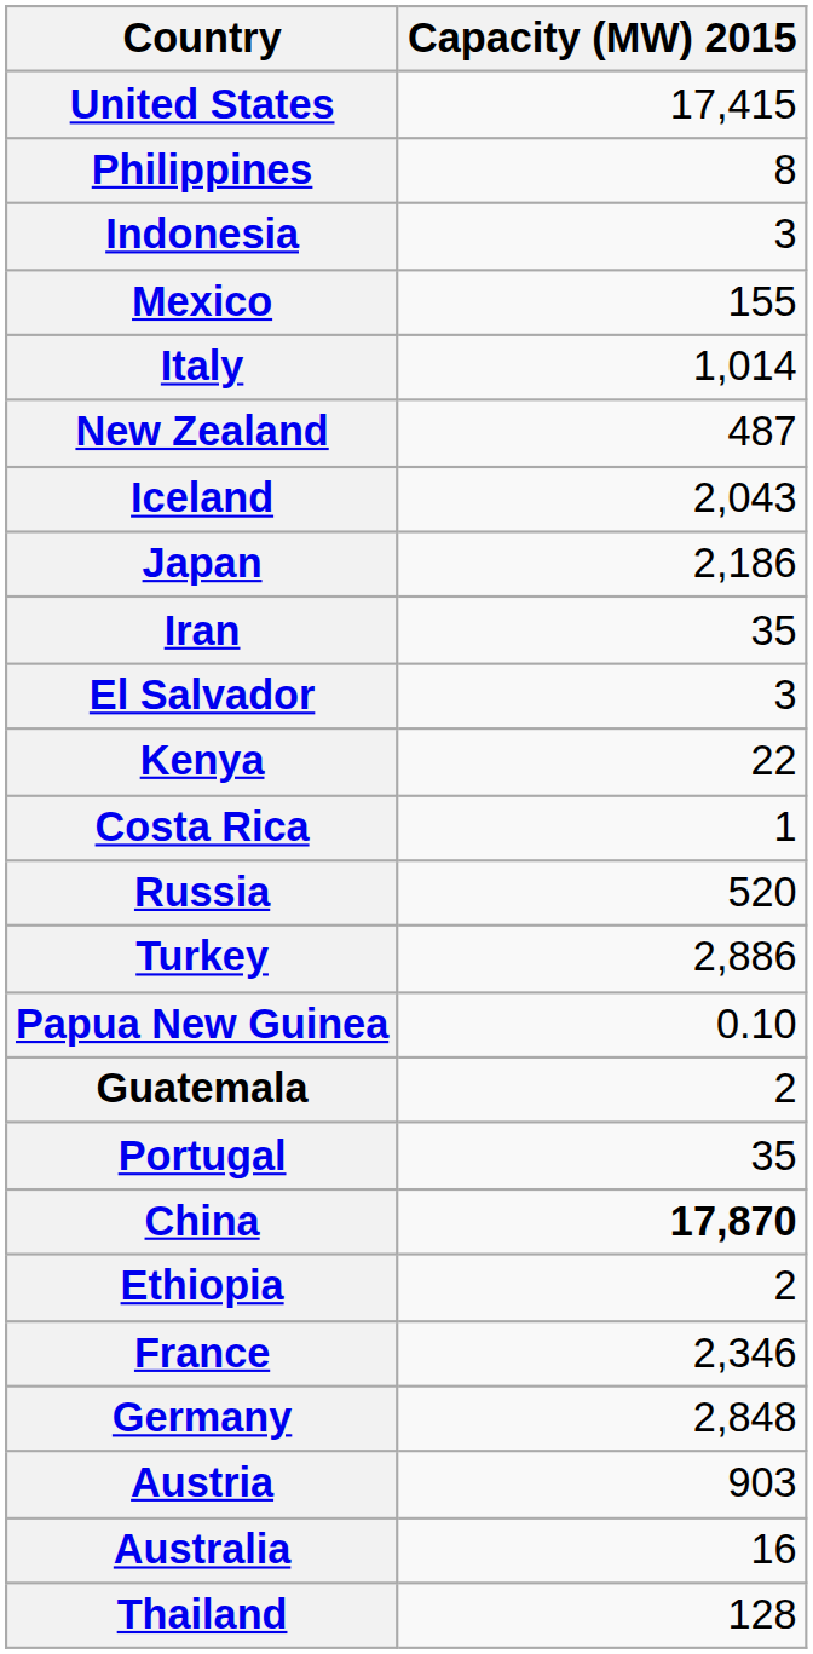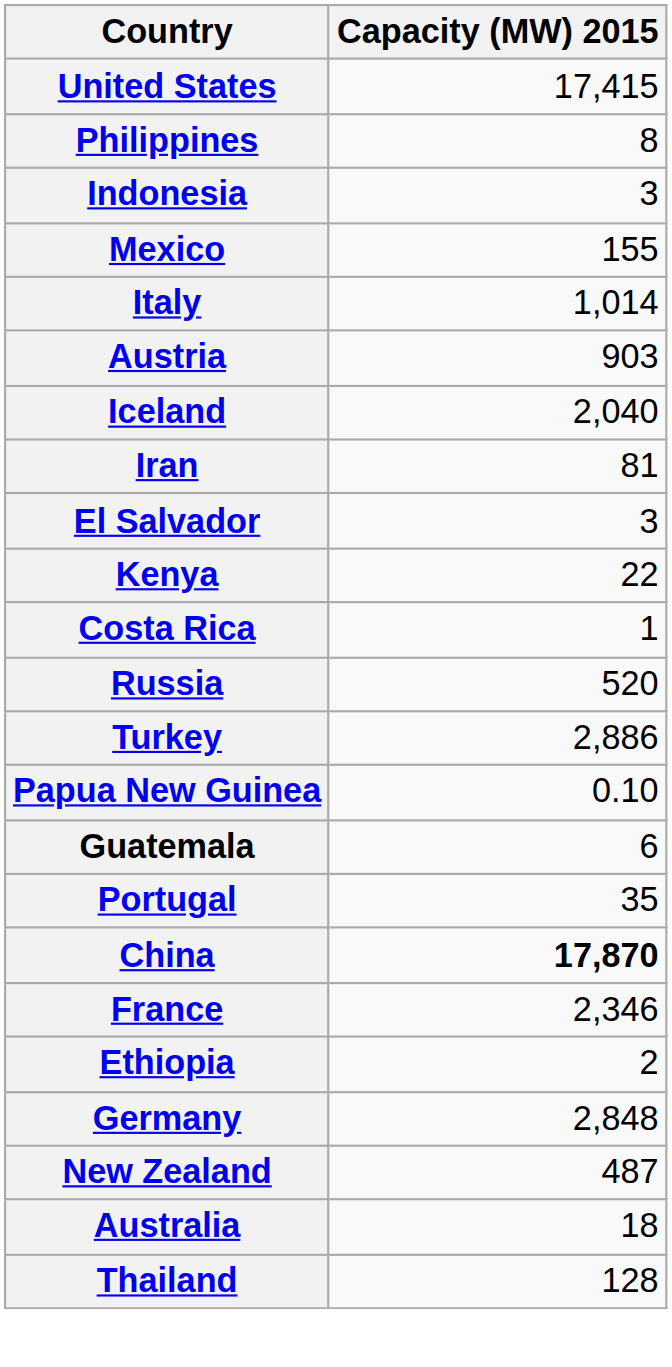 <table class="wikitable sortable floatright" style="text-align:right;">
 <tr>
 <th scope="col">Country</th>
 <th scope="col">Capacity (MW) 2015</th>
 </tr>
 <tr>
 <th scope="row"><a href='#'>United States</a></th>
 <td>17,415</td>
 </tr>
 <tr>
 <th scope="row"><a href='#'>Philippines</a></th>
 <td>8</td>
 </tr>
 <tr>
 <th scope="row"><a href='#'>Indonesia</a></th>
 <td>3</td>
 </tr>
 <tr>
 <th scope="row"><a href='#'>Mexico</a></th>
 <td>155</td>
 </tr>
 <tr>
 <th scope="row"><a href='#'>Italy</a></th>
 <td>1,014</td>
 </tr>
 <tr>
-<th scope="row"><a href='#'>New Zealand</a></th>
-<td>487</td>
+<th scope="row"><a href='#'>Austria</a></th>
+<td>903</td>
 </tr>
 <tr>
 <th scope="row"><a href='#'>Iceland</a></th>
-<td>2,043</td>
-</tr>
-<tr>
-<th scope="row"><a href='#'>Japan</a></th>
-<td>2,186</td>
+<td>2,040</td>
 </tr>
 <tr>
 <th scope="row"><a href='#'>Iran</a></th>
-<td>35</td>
+<td>81</td>
 </tr>
 <tr>
 <th scope="row"><a href='#'>El Salvador</a></th>
 <td>3</td>
 </tr>
 <tr>
 <th scope="row"><a href='#'>Kenya</a></th>
 <td>22</td>
 </tr>
 <tr>
 <th scope="row"><a href='#'>Costa Rica</a></th>
 <td>1</td>
 </tr>
 <tr>
 <th scope="row"><a href='#'>Russia</a></th>
 <td>520</td>
 </tr>
 <tr>
 <th scope="row"><a href='#'>Turkey</a></th>
 <td>2,886</td>
 </tr>
 <tr>
 <th scope="row"><a href='#'>Papua New Guinea</a></th>
 <td>0.10</td>
 </tr>
 <tr>
 <th scope="row">Guatemala</th>
-<td>2</td>
+<td>6</td>
 </tr>
 <tr>
 <th scope="row"><a href='#'>Portugal</a></th>
 <td>35</td>
 </tr>
 <tr>
 <th scope="row"><a href='#'>China</a></th>
 <td><strong>17,870</strong></td>
 </tr>
 <tr>
+<th scope="row"><a href='#'>France</a></th>
+<td>2,346</td>
+</tr>
+<tr>
 <th scope="row"><a href='#'>Ethiopia</a></th>
 <td>2</td>
-</tr>
-<tr>
-<th scope="row"><a href='#'>France</a></th>
-<td>2,346</td>
 </tr>
 <tr>
 <th scope="row"><a href='#'>Germany</a></th>
 <td>2,848</td>
 </tr>
 <tr>
-<th scope="row"><a href='#'>Austria</a></th>
-<td>903</td>
+<th scope="row"><a href='#'>New Zealand</a></th>
+<td>487</td>
 </tr>
 <tr>
 <th scope="row"><a href='#'>Australia</a></th>
-<td>16</td>
+<td>18</td>
 </tr>
 <tr>
 <th scope="row"><a href='#'>Thailand</a></th>
 <td>128</td>
 </tr>
 </table>
